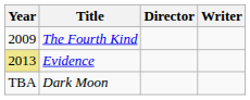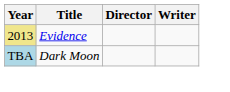 <table class="wikitable">
 <tr>
 <th>Year</th>
 <th>Title</th>
 <th>Director</th>
 <th>Writer</th>
 </tr>
 <tr>
-<td>2009</td>
-<td><em><a href='#'>The Fourth Kind</a></em></td>
-<td></td>
-<td></td>
-</tr>
-<tr>
 <td style="background: khaki;">2013</td>
 <td><em><a href='#'>Evidence</a></em></td>
 <td></td>
 <td></td>
 </tr>
 <tr>
-<td>TBA</td>
+<td style="background: lightblue;">TBA</td>
 <td><em>Dark Moon</em></td>
 <td></td>
 <td></td>
 </tr>
 </table>
